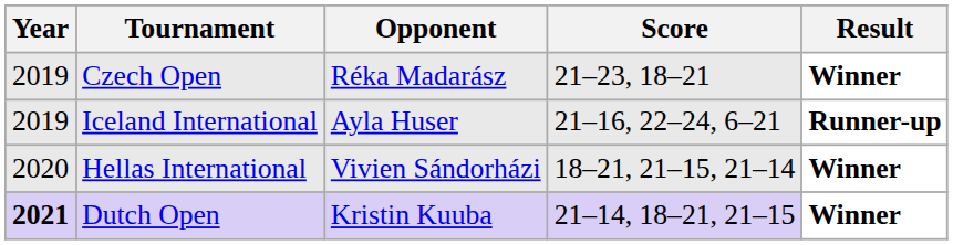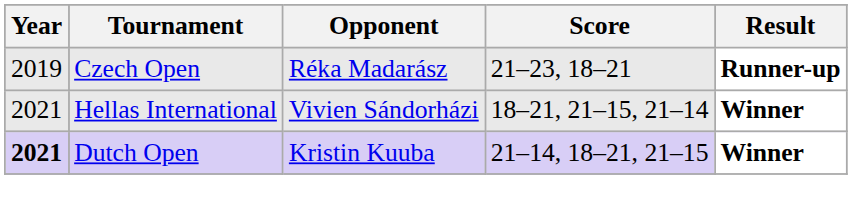 <table class="sortable wikitable" style="font-size: 90%;">
 <tr>
 <th>Year</th>
 <th>Tournament</th>
 <th>Opponent</th>
 <th>Score</th>
 <th>Result</th>
 </tr>
 <tr style="background:#E9E9E9">
 <td align="center">2019</td>
 <td align="left"><a href='#'>Czech Open</a></td>
 <td align="left"> <a href='#'>Réka Madarász</a></td>
 <td align="left">21–23, 18–21</td>
-<td style="text-align:left; background:white"> <strong>Winner</strong></td>
-</tr>
-<tr style="background:#E9E9E9">
-<td align="center">2019</td>
-<td align="left"><a href='#'>Iceland International</a></td>
-<td align="left"> <a href='#'>Ayla Huser</a></td>
-<td align="left">21–16, 22–24, 6–21</td>
 <td style="text-align:left; background:white"> <strong>Runner-up</strong></td>
 </tr>
 <tr style="background:#E9E9E9">
-<td align="center">2020</td>
+<td align="center">2021</td>
 <td align="left"><a href='#'>Hellas International</a></td>
 <td align="left"> <a href='#'>Vivien Sándorházi</a></td>
 <td align="left">18–21, 21–15, 21–14</td>
 <td style="text-align:left; background:white"> <strong>Winner</strong></td>
 </tr>
 <tr style="background:#D8CEF6">
 <td align="center"><strong>2021</strong></td>
 <td align="left"><a href='#'>Dutch Open</a></td>
 <td align="left"> <a href='#'>Kristin Kuuba</a></td>
 <td align="left">21–14, 18–21, 21–15</td>
 <td style="text-align:left; background:white"> <strong>Winner</strong></td>
 </tr>
 </table>
